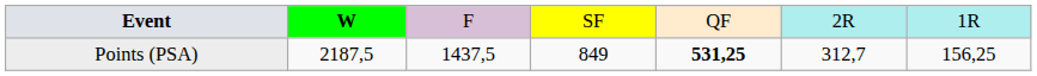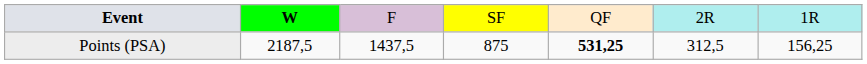 <table class=wikitable style=font-size:90%;text-align:center>
 <tr>
 <td width=200 colspan=1 bgcolor=#dfe2e9><strong>Event</strong></td>
 <td width=80 bgcolor=lime><strong>W</strong></td>
 <td width=85 bgcolor=#D8BFD8>F</td>
 <td width=85 bgcolor=#FFFF00>SF</td>
 <td width=85 bgcolor=#ffebcd>QF</td>
 <td width=85 bgcolor=#afeeee>2R</td>
 <td width=85 bgcolor=#afeeee>1R</td>
 </tr>
 <tr>
 <td bgcolor=#EDEDED>Points (PSA)</td>
 <td>2187,5</td>
 <td>1437,5</td>
-<td>849</td>
+<td>875</td>
 <td><strong>531,25</strong></td>
-<td>312,7</td>
+<td>312,5</td>
 <td>156,25</td>
 </tr>
 </table>
